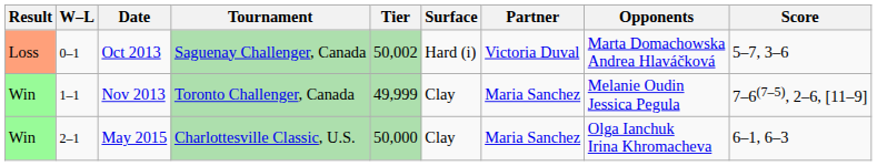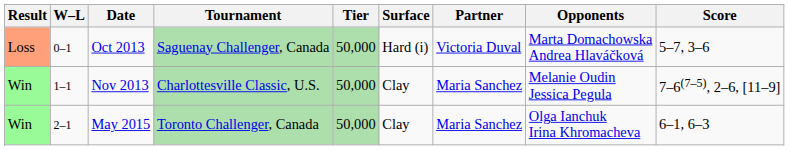 <table class="sortable wikitable">
 <tr>
 <th>Result</th>
 <th class="unsortable">W–L</th>
 <th>Date</th>
 <th>Tournament</th>
 <th>Tier</th>
 <th>Surface</th>
 <th>Partner</th>
 <th>Opponents</th>
 <th class="unsortable">Score</th>
 </tr>
 <tr>
 <td style="background:#ffa07a;">Loss</td>
 <td><small>0–1</small></td>
 <td><a href='#'>Oct 2013</a></td>
 <td style="background:#addfad;"><a href='#'>Saguenay Challenger</a>, Canada</td>
-<td style="background:#addfad;">50,002</td>
+<td style="background:#addfad;">50,000</td>
 <td>Hard (i)</td>
 <td> <a href='#'>Victoria Duval</a></td>
 <td> <a href='#'>Marta Domachowska</a> <br>  <a href='#'>Andrea Hlaváčková</a></td>
 <td>5–7, 3–6</td>
 </tr>
 <tr>
 <td style="background:#98fb98;">Win</td>
 <td><small>1–1</small></td>
 <td><a href='#'>Nov 2013</a></td>
-<td style="background:#addfad;"><a href='#'>Toronto Challenger</a>, Canada</td>
-<td style="background:#addfad;">49,999</td>
+<td style="background:#addfad;"><a href='#'>Charlottesville Classic</a>, U.S.</td>
+<td style="background:#addfad;">50,000</td>
 <td>Clay</td>
 <td> <a href='#'>Maria Sanchez</a></td>
 <td> <a href='#'>Melanie Oudin</a> <br>  <a href='#'>Jessica Pegula</a></td>
 <td>7–6<sup>(7–5)</sup>, 2–6, [11–9]</td>
 </tr>
 <tr>
 <td style="background:#98fb98;">Win</td>
 <td><small>2–1</small></td>
 <td><a href='#'>May 2015</a></td>
-<td style="background:#addfad;"><a href='#'>Charlottesville Classic</a>, U.S.</td>
+<td style="background:#addfad;"><a href='#'>Toronto Challenger</a>, Canada</td>
 <td style="background:#addfad;">50,000</td>
 <td>Clay</td>
 <td> <a href='#'>Maria Sanchez</a></td>
 <td> <a href='#'>Olga Ianchuk</a> <br>  <a href='#'>Irina Khromacheva</a></td>
 <td>6–1, 6–3</td>
 </tr>
 </table>
